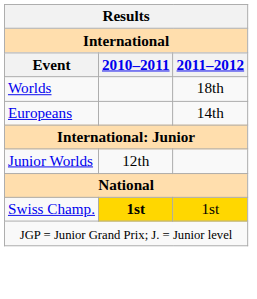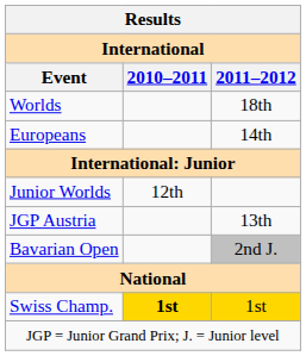 <table class="wikitable" style="text-align:center">
 <tr>
 <th colspan=3 align=center><strong>Results</strong></th>
 </tr>
 <tr>
 <th style="background-color: #ffdead; " colspan=3 align=center><strong>International</strong></th>
 </tr>
 <tr>
 <th>Event</th>
 <th><a href='#'>2010–2011</a></th>
 <th><a href='#'>2011–2012</a></th>
 </tr>
 <tr>
 <td align=left><a href='#'>Worlds</a></td>
 <td></td>
 <td>18th</td>
 </tr>
 <tr>
 <td align=left><a href='#'>Europeans</a></td>
 <td></td>
 <td>14th</td>
 </tr>
 <tr>
 <th style="background-color: #ffdead; " colspan=3 align=center><strong>International: Junior</strong></th>
 </tr>
 <tr>
 <td align=left><a href='#'>Junior Worlds</a></td>
 <td>12th</td>
 <td></td>
 </tr>
 <tr>
+<td align=left><a href='#'>JGP Austria</a></td>
+<td></td>
+<td>13th</td>
+</tr>
+<tr>
+<td align=left><a href='#'>Bavarian Open</a></td>
+<td></td>
+<td bgcolor=silver>2nd J.</td>
+</tr>
+<tr>
 <th style="background-color: #ffdead; " colspan=3 align=center><strong>National</strong></th>
 </tr>
 <tr>
 <td align=left><a href='#'>Swiss Champ.</a></td>
 <td bgcolor=gold><strong>1st</strong></td>
 <td bgcolor=gold>1st</td>
 </tr>
 <tr>
 <td colspan=3 align=center><small> JGP = Junior Grand Prix; J. = Junior level </small></td>
 </tr>
 </table>
